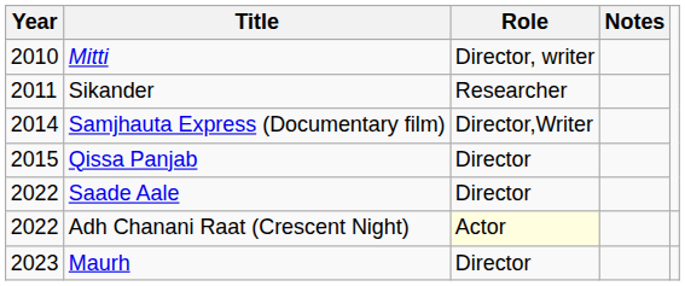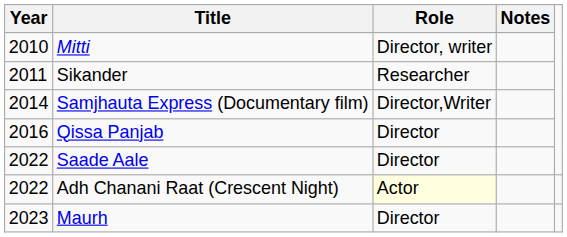 <table class="wikitable sortable">
 <tr>
 <th>Year</th>
 <th>Title</th>
 <th>Role</th>
 <th class="unsortable">Notes</th>
 </tr>
 <tr>
 <td>2010</td>
 <td><em><a href='#'>Mitti</a></em></td>
 <td>Director, writer</td>
 <td></td>
 </tr>
 <tr>
 <td>2011</td>
 <td>Sikander<em></td>
 <td>Researcher</td>
 <td></td>
 </tr>
 <tr>
 <td>2014</td>
 <td></em><a href='#'>Samjhauta Express</a> (Documentary film)<em></td>
 <td>Director,Writer</td>
 <td></td>
 </tr>
 <tr>
-<td>2015</td>
+<td>2016</td>
 <td></em><a href='#'>Qissa Panjab</a><em></td>
 <td>Director</td>
 <td></td>
 </tr>
 <tr>
 <td>2022</td>
 <td></em><a href='#'>Saade Aale</a><em></td>
 <td>Director</td>
 <td></td>
 </tr>
 <tr>
 <td>2022</td>
 <td>Adh Chanani Raat (Crescent Night)</td>
 <td style="background: lightyellow;">Actor</td>
 <td></td>
 <td></td>
 </tr>
 <tr>
 <td>2023</td>
 <td></em><a href='#'>Maurh</a><em></td>
 <td>Director</td>
 <td></td>
 </tr>
 </table>
